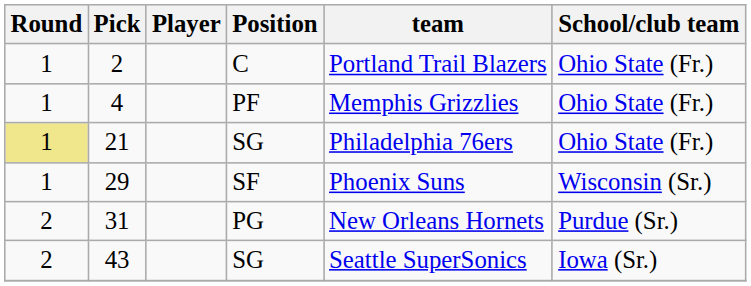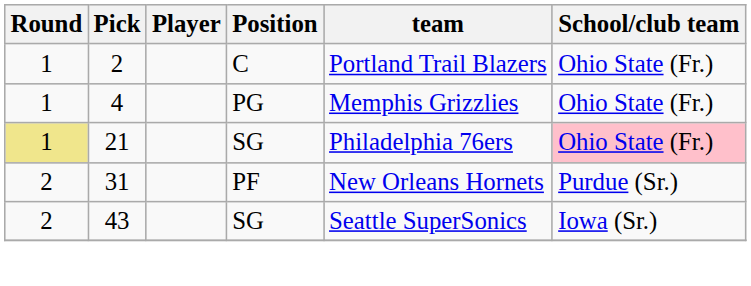 <table class="wikitable sortable sortable">
 <tr>
 <th>Round</th>
 <th>Pick</th>
 <th>Player</th>
 <th>Position</th>
 <th>team</th>
 <th>School/club team</th>
 </tr>
 <tr>
 <td align=center>1</td>
 <td align=center>2</td>
 <td></td>
 <td>C</td>
 <td><a href='#'>Portland Trail Blazers</a></td>
 <td><a href='#'>Ohio State</a> (Fr.)</td>
 </tr>
 <tr>
 <td align=center>1</td>
 <td align=center>4</td>
 <td></td>
-<td>PF</td>
+<td>PG</td>
 <td><a href='#'>Memphis Grizzlies</a></td>
 <td><a href='#'>Ohio State</a> (Fr.)</td>
 </tr>
 <tr>
 <td align=center style="background: khaki;">1</td>
 <td align=center>21</td>
 <td></td>
 <td>SG</td>
 <td><a href='#'>Philadelphia 76ers</a></td>
-<td><a href='#'>Ohio State</a> (Fr.)</td>
-</tr>
-<tr>
-<td align=center>1</td>
-<td align=center>29</td>
-<td></td>
-<td>SF</td>
-<td><a href='#'>Phoenix Suns</a></td>
-<td><a href='#'>Wisconsin</a> (Sr.)</td>
+<td style="background: pink;"><a href='#'>Ohio State</a> (Fr.)</td>
 </tr>
 <tr>
 <td align=center>2</td>
 <td align=center>31</td>
 <td></td>
-<td>PG</td>
+<td>PF</td>
 <td><a href='#'>New Orleans Hornets</a></td>
 <td><a href='#'>Purdue</a> (Sr.)</td>
 </tr>
 <tr>
 <td align=center>2</td>
 <td align=center>43</td>
 <td></td>
 <td>SG</td>
 <td><a href='#'>Seattle SuperSonics</a></td>
 <td><a href='#'>Iowa</a> (Sr.)</td>
 </tr>
 <tr>
 </tr>
 </table>
